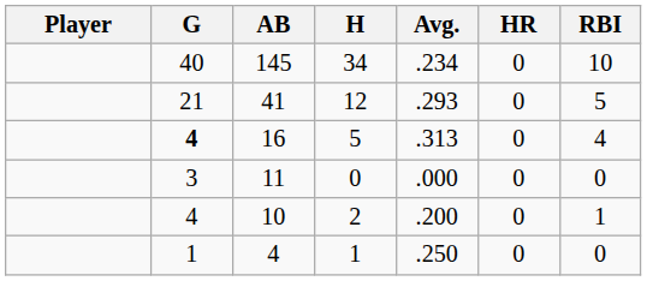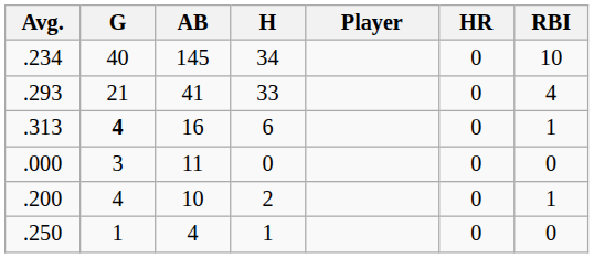 <table class="wikitable sortable">
 <tr>
-<th bgcolor="#DDDDFF" width="16%">Player</th>
+<th bgcolor="#DDDDFF" width="9%">Avg.</th>
 <th bgcolor="#DDDDFF" width="9%">G</th>
 <th bgcolor="#DDDDFF" width="9%">AB</th>
 <th bgcolor="#DDDDFF" width="9%">H</th>
-<th bgcolor="#DDDDFF" width="9%">Avg.</th>
+<th bgcolor="#DDDDFF" width="16%">Player</th>
 <th bgcolor="#DDDDFF" width="9%">HR</th>
 <th bgcolor="#DDDDFF" width="9%">RBI</th>
 </tr>
 <tr align="center">
-<td></td>
+<td>.234</td>
 <td>40</td>
 <td>145</td>
 <td>34</td>
-<td>.234</td>
+<td></td>
 <td>0</td>
 <td>10</td>
 </tr>
 <tr align="center">
-<td></td>
+<td>.293</td>
 <td>21</td>
 <td>41</td>
-<td>12</td>
-<td>.293</td>
-<td>0</td>
-<td>5</td>
-</tr>
-<tr align="center">
+<td>33</td>
 <td></td>
-<td><strong>4</strong></td>
-<td>16</td>
-<td>5</td>
-<td>.313</td>
 <td>0</td>
 <td>4</td>
 </tr>
 <tr align="center">
+<td>.313</td>
+<td><strong>4</strong></td>
+<td>16</td>
+<td>6</td>
 <td></td>
+<td>0</td>
+<td>1</td>
+</tr>
+<tr align="center">
+<td>.000</td>
 <td>3</td>
 <td>11</td>
 <td>0</td>
-<td>.000</td>
+<td></td>
 <td>0</td>
 <td>0</td>
 </tr>
 <tr align="center">
-<td></td>
+<td>.200</td>
 <td>4</td>
 <td>10</td>
 <td>2</td>
-<td>.200</td>
+<td></td>
 <td>0</td>
 <td>1</td>
 </tr>
 <tr align="center">
-<td></td>
+<td>.250</td>
 <td>1</td>
 <td>4</td>
 <td>1</td>
-<td>.250</td>
+<td></td>
 <td>0</td>
 <td>0</td>
 </tr>
 </table>
